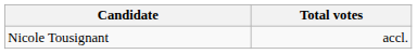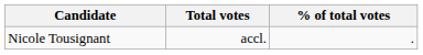 <table class="wikitable" width="475">
 <tr>
 <th align="left">Candidate</th>
 <th align="right">Total votes</th>
+<th align="right">% of total votes</th>
 </tr>
 <tr>
 <td align="left">Nicole Tousignant</td>
 <td align="right">accl.</td>
+<td align="right">.</td>
 </tr>
 </table>
